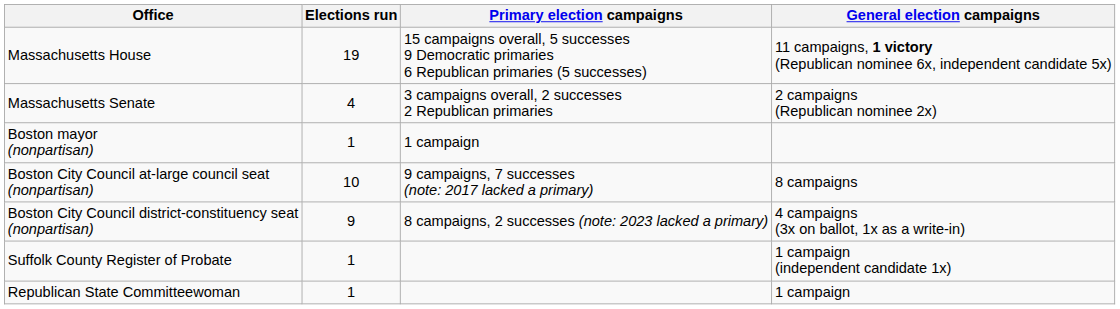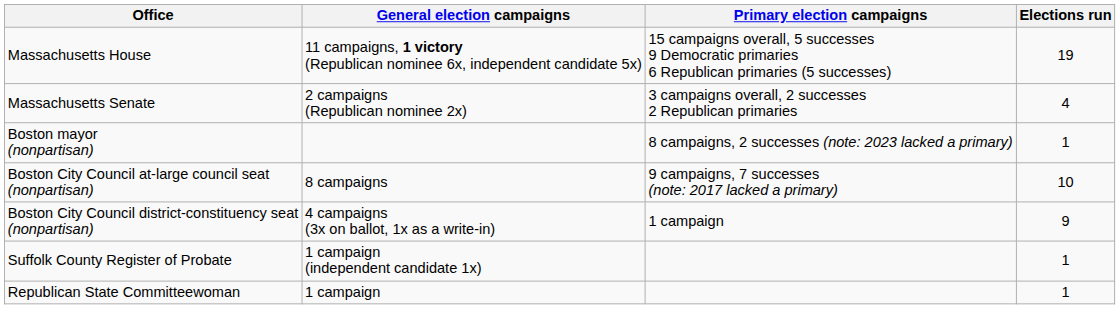 <table class="wikitable mw-collapsible mw-collapsed">
 <tr>
 <th>Office</th>
+<th><a href='#'>General election</a> campaigns</th>
+<th><a href='#'>Primary election</a> campaigns</th>
 <th>Elections run</th>
-<th><a href='#'>Primary election</a> campaigns</th>
-<th><a href='#'>General election</a> campaigns</th>
 </tr>
 <tr>
 <td>Massachusetts House</td>
+<td>11 campaigns, <strong>1 victory</strong><br>(Republican nominee 6x, independent candidate 5x)</td>
+<td>15 campaigns overall, 5 successes<br>9 Democratic primaries<br>6 Republican primaries (5 successes)</td>
 <td style=text-align:center>19</td>
-<td>15 campaigns overall, 5 successes<br>9 Democratic primaries<br>6 Republican primaries (5 successes)</td>
-<td>11 campaigns, <strong>1 victory</strong><br>(Republican nominee 6x, independent candidate 5x)</td>
 </tr>
 <tr>
 <td>Massachusetts Senate</td>
+<td>2 campaigns<br>(Republican nominee 2x)</td>
+<td>3 campaigns overall, 2 successes<br>2 Republican primaries</td>
 <td style=text-align:center>4</td>
-<td>3 campaigns overall, 2 successes<br>2 Republican primaries</td>
-<td>2 campaigns<br>(Republican nominee 2x)</td>
 </tr>
 <tr>
 <td>Boston mayor<br><em>(nonpartisan)</em></td>
+<td></td>
+<td>8 campaigns, 2 successes <em>(note: 2023 lacked a primary)</em></td>
 <td style=text-align:center>1</td>
-<td>1 campaign</td>
-<td></td>
 </tr>
 <tr>
 <td>Boston City Council at-large council seat<br><em>(nonpartisan)</em></td>
+<td>8 campaigns</td>
+<td>9 campaigns, 7 successes<br><em>(note: 2017 lacked a primary)</em></td>
 <td style=text-align:center>10</td>
-<td>9 campaigns, 7 successes<br><em>(note: 2017 lacked a primary)</em></td>
-<td>8 campaigns</td>
 </tr>
 <tr>
 <td>Boston City Council district-constituency seat<br><em>(nonpartisan)</em></td>
+<td>4 campaigns<br>(3x on ballot, 1x as a write-in)</td>
+<td>1 campaign</td>
 <td style=text-align:center>9</td>
-<td>8 campaigns, 2 successes <em>(note: 2023 lacked a primary)</em></td>
-<td>4 campaigns<br>(3x on ballot, 1x as a write-in)</td>
 </tr>
 <tr>
 <td>Suffolk County Register of Probate</td>
+<td>1 campaign<br>(independent candidate 1x)</td>
+<td></td>
 <td style=text-align:center>1</td>
-<td></td>
-<td>1 campaign<br>(independent candidate 1x)</td>
 </tr>
 <tr>
 <td>Republican State Committeewoman</td>
+<td>1 campaign</td>
+<td></td>
 <td style=text-align:center>1</td>
-<td></td>
-<td>1 campaign</td>
 </tr>
 </table>
